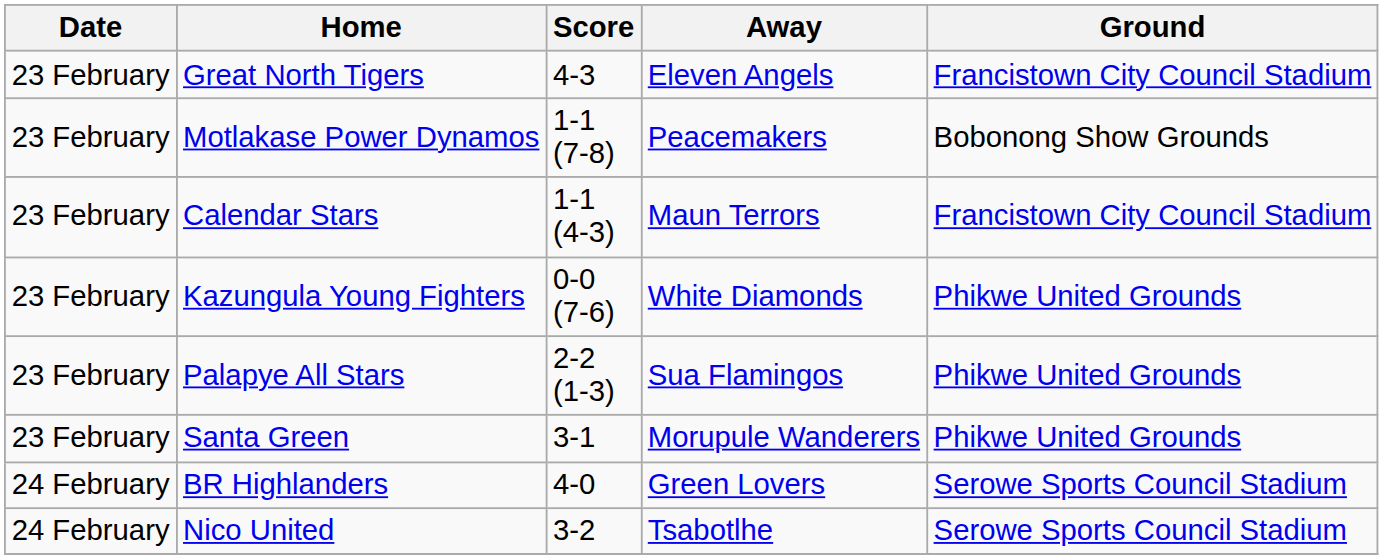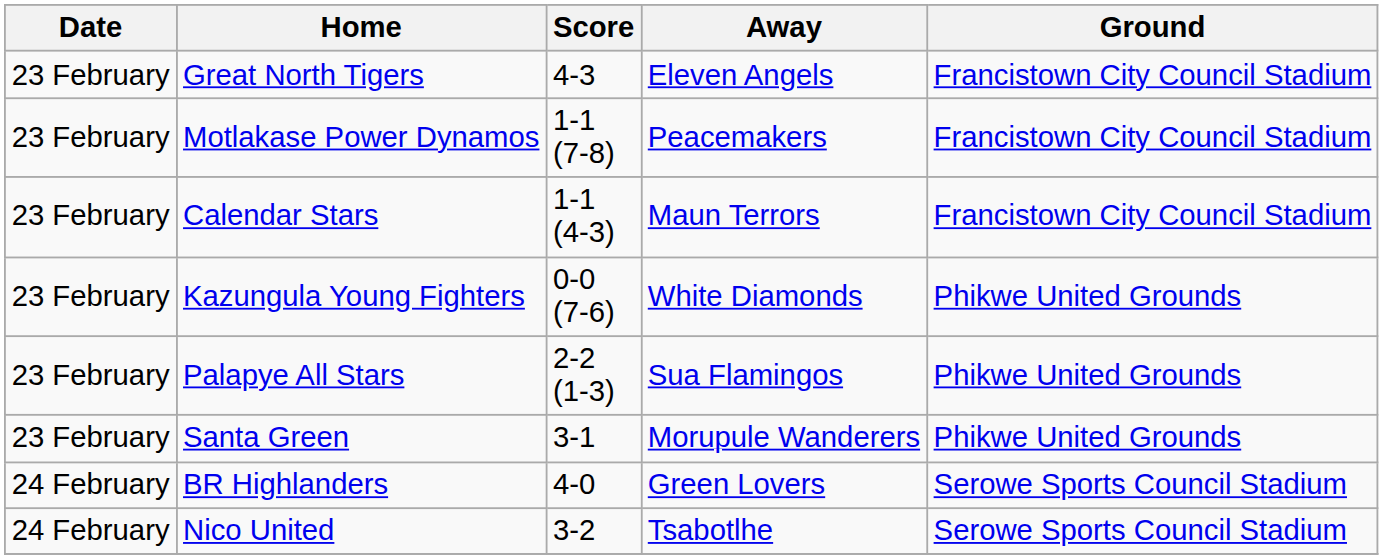 <table class="wikitable sortable">
 <tr>
 <th>Date</th>
 <th>Home</th>
 <th>Score</th>
 <th>Away</th>
 <th>Ground</th>
 </tr>
 <tr>
 <td>23 February</td>
 <td><a href='#'>Great North Tigers</a></td>
 <td>4-3</td>
 <td><a href='#'>Eleven Angels</a></td>
 <td><a href='#'>Francistown City Council Stadium</a></td>
 </tr>
 <tr>
 <td>23 February</td>
 <td><a href='#'>Motlakase Power Dynamos</a></td>
 <td>1-1<br>(7-8)</td>
 <td><a href='#'>Peacemakers</a></td>
-<td>Bobonong Show Grounds</td>
+<td><a href='#'>Francistown City Council Stadium</a></td>
 </tr>
 <tr>
 <td>23 February</td>
 <td><a href='#'>Calendar Stars</a></td>
 <td>1-1<br>(4-3)</td>
 <td><a href='#'>Maun Terrors</a></td>
 <td><a href='#'>Francistown City Council Stadium</a></td>
 </tr>
 <tr>
 <td>23 February</td>
 <td><a href='#'>Kazungula Young Fighters</a></td>
 <td>0-0<br>(7-6)</td>
 <td><a href='#'>White Diamonds</a></td>
 <td><a href='#'>Phikwe United Grounds</a></td>
 </tr>
 <tr>
 <td>23 February</td>
 <td><a href='#'>Palapye All Stars</a></td>
 <td>2-2<br>(1-3)</td>
 <td><a href='#'>Sua Flamingos</a></td>
 <td><a href='#'>Phikwe United Grounds</a></td>
 </tr>
 <tr>
 <td>23 February</td>
 <td><a href='#'>Santa Green</a></td>
 <td>3-1</td>
 <td><a href='#'>Morupule Wanderers</a></td>
 <td><a href='#'>Phikwe United Grounds</a></td>
 </tr>
 <tr>
 <td>24 February</td>
 <td><a href='#'>BR Highlanders</a></td>
 <td>4-0</td>
 <td><a href='#'>Green Lovers</a></td>
 <td><a href='#'>Serowe Sports Council Stadium</a></td>
 </tr>
 <tr>
 <td>24 February</td>
 <td><a href='#'>Nico United</a></td>
 <td>3-2</td>
 <td><a href='#'>Tsabotlhe</a></td>
 <td><a href='#'>Serowe Sports Council Stadium</a></td>
 </tr>
 <tr>
 </tr>
 </table>
